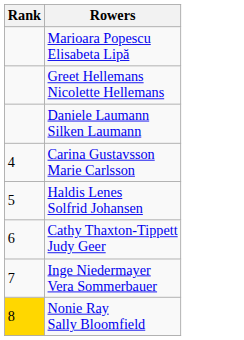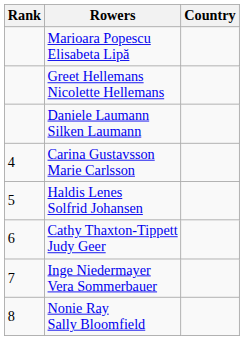 <table class="wikitable">
 <tr>
 <th>Rank</th>
 <th>Rowers</th>
+<th>Country</th>
 </tr>
 <tr>
 <td></td>
 <td><a href='#'>Marioara Popescu</a><br><a href='#'>Elisabeta Lipă</a></td>
+<td></td>
 </tr>
 <tr>
 <td></td>
 <td><a href='#'>Greet Hellemans</a><br><a href='#'>Nicolette Hellemans</a></td>
+<td></td>
 </tr>
 <tr>
 <td></td>
 <td><a href='#'>Daniele Laumann</a><br><a href='#'>Silken Laumann</a></td>
+<td></td>
 </tr>
 <tr>
 <td>4</td>
 <td><a href='#'>Carina Gustavsson</a><br><a href='#'>Marie Carlsson</a></td>
+<td></td>
 </tr>
 <tr>
 <td>5</td>
 <td><a href='#'>Haldis Lenes</a><br><a href='#'>Solfrid Johansen</a></td>
+<td></td>
 </tr>
 <tr>
 <td>6</td>
 <td><a href='#'>Cathy Thaxton-Tippett</a><br><a href='#'>Judy Geer</a></td>
+<td></td>
 </tr>
 <tr>
 <td>7</td>
 <td><a href='#'>Inge Niedermayer</a><br><a href='#'>Vera Sommerbauer</a></td>
+<td></td>
 </tr>
 <tr>
-<td style="background: gold;">8</td>
+<td>8</td>
 <td><a href='#'>Nonie Ray</a><br><a href='#'>Sally Bloomfield</a></td>
+<td></td>
 </tr>
 </table>
